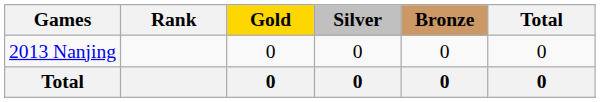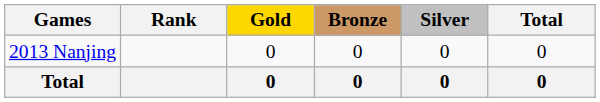 <table class="wikitable sortable" style="margin-top:0em; text-align:center; font-size:100%;">
 <tr>
 <th>Games</th>
 <th style="width:5em;">Rank</th>
 <th style="background:gold; width:4em;"><strong>Gold</strong></th>
+<th style="background:#cc9966; width:4em;"><strong>Bronze</strong></th>
 <th style="background:silver; width:4em;"><strong>Silver</strong></th>
-<th style="background:#cc9966; width:4em;"><strong>Bronze</strong></th>
 <th style="width:5em;">Total</th>
 </tr>
 <tr>
 <td align=left><a href='#'>2013 Nanjing</a></td>
 <td></td>
 <td>0</td>
 <td>0</td>
 <td>0</td>
 <td>0</td>
 </tr>
 <tr>
 <th>Total</th>
 <th></th>
 <th>0</th>
 <th>0</th>
 <th>0</th>
 <th>0</th>
 </tr>
 </table>
